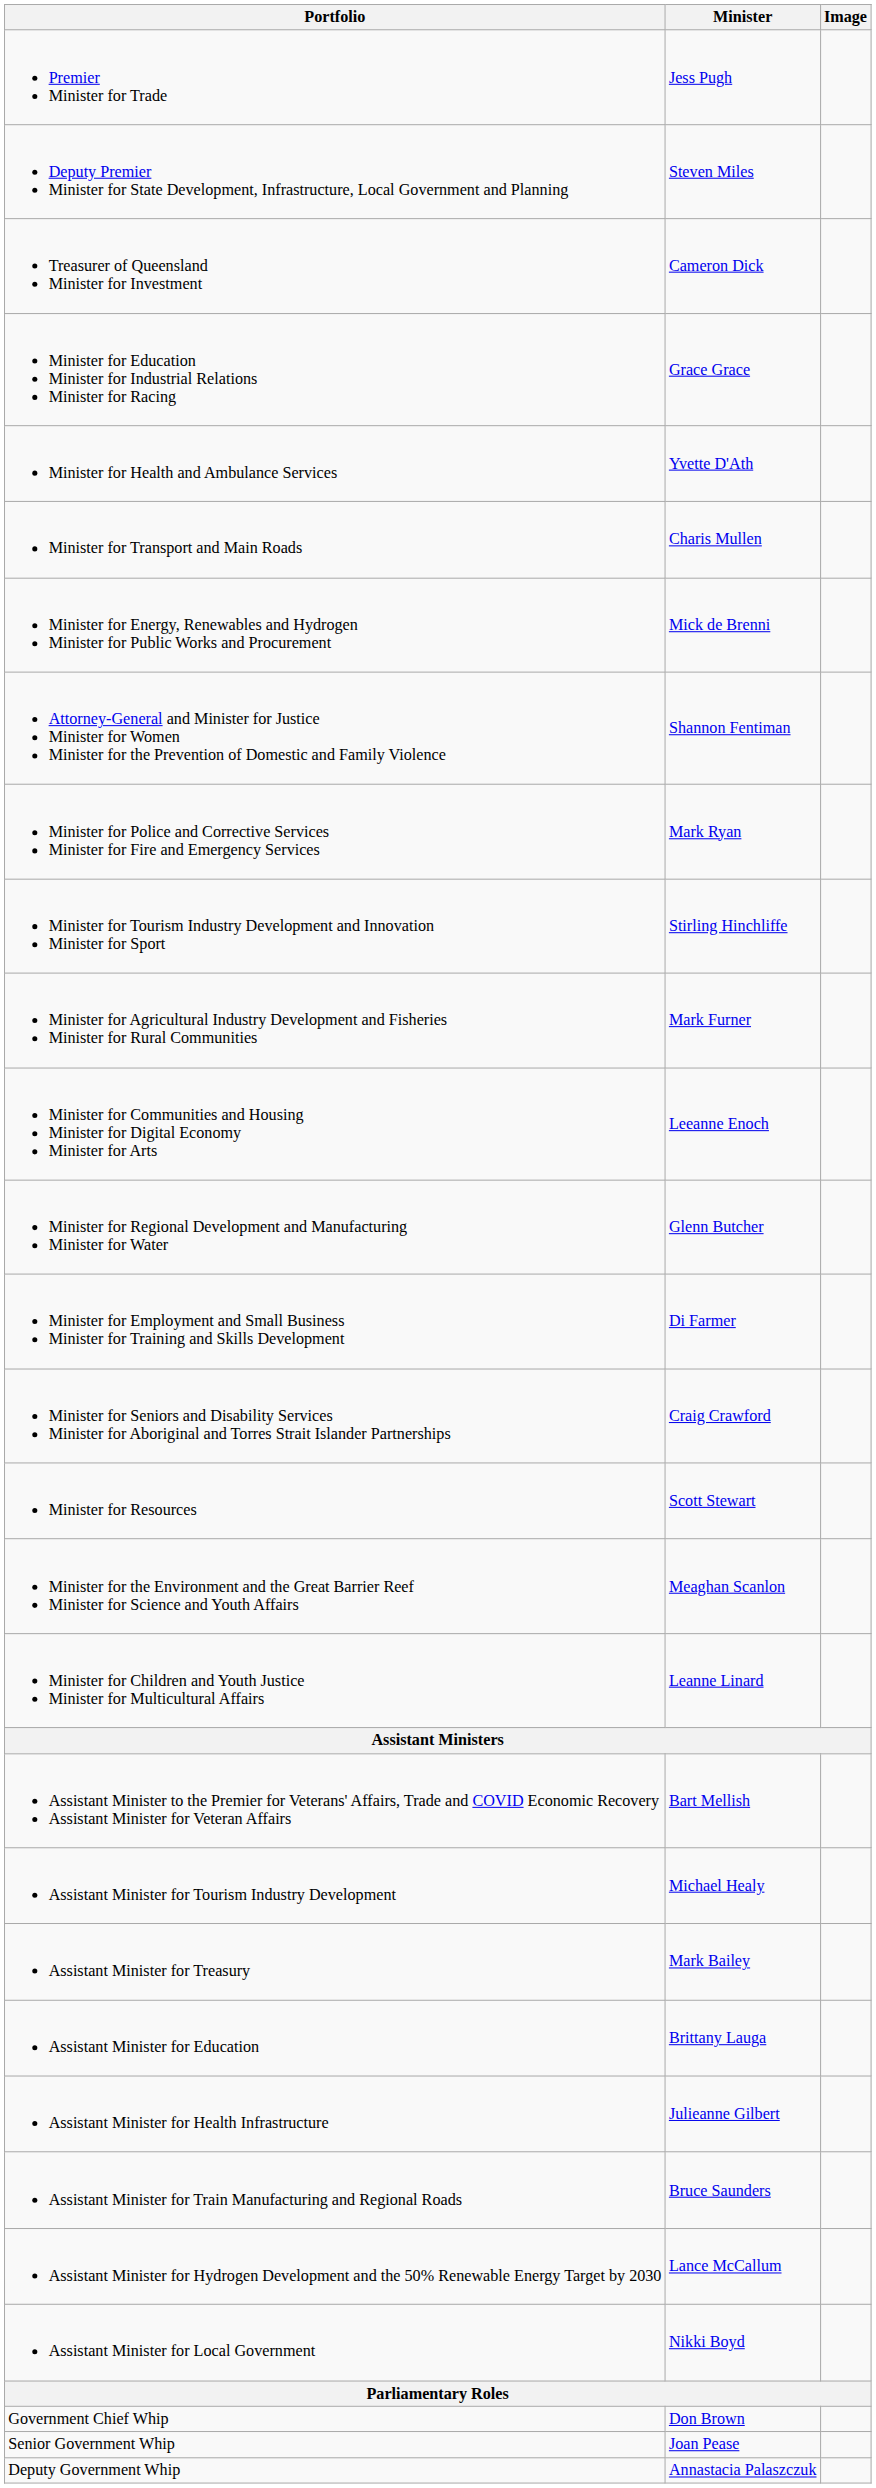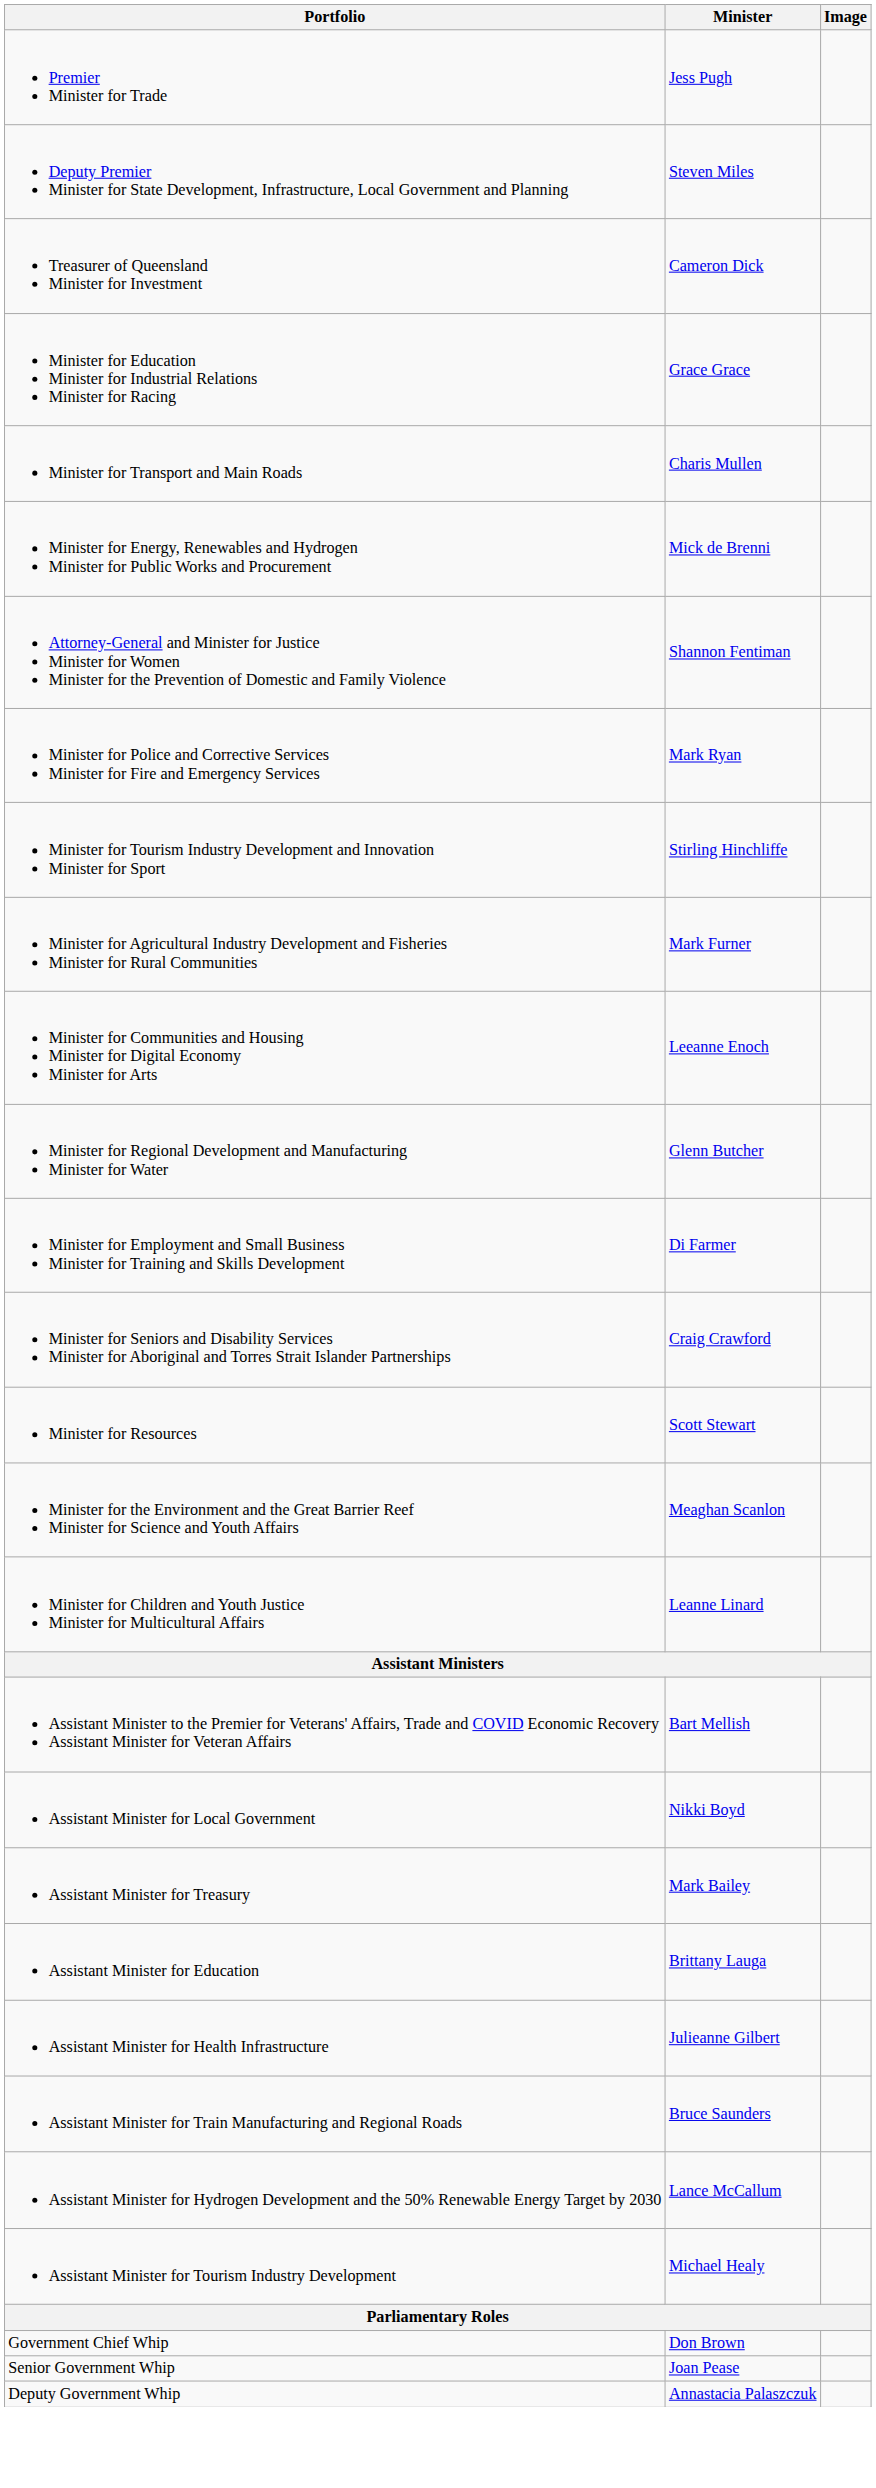 <table class="wikitable">
 <tr>
 <th>Portfolio</th>
 <th>Minister</th>
 <th>Image</th>
 </tr>
 <tr>
 <td><br><ul><li><a href='#'>Premier</a></li><li>Minister for Trade</li></ul></td>
 <td><a href='#'>Jess Pugh</a></td>
 <td></td>
 </tr>
 <tr>
 <td><br><ul><li><a href='#'>Deputy Premier</a></li><li>Minister for State Development, Infrastructure, Local Government and Planning</li></ul></td>
 <td><a href='#'>Steven Miles</a></td>
 <td></td>
 </tr>
 <tr>
 <td><br><ul><li>Treasurer of Queensland</li><li>Minister for Investment</li></ul></td>
 <td><a href='#'>Cameron Dick</a></td>
 <td></td>
 </tr>
 <tr>
 <td><br><ul><li>Minister for Education</li><li>Minister for Industrial Relations</li><li>Minister for Racing</li></ul></td>
 <td><a href='#'>Grace Grace</a></td>
-<td></td>
-</tr>
-<tr>
-<td><br><ul><li>Minister for Health and Ambulance Services</li></ul></td>
-<td><a href='#'>Yvette D'Ath</a></td>
 <td></td>
 </tr>
 <tr>
 <td><br><ul><li>Minister for Transport and Main Roads</li></ul></td>
 <td><a href='#'>Charis Mullen</a></td>
 <td></td>
 </tr>
 <tr>
 <td><br><ul><li>Minister for Energy, Renewables and Hydrogen</li><li>Minister for Public Works and Procurement</li></ul></td>
 <td><a href='#'>Mick de Brenni</a></td>
 <td></td>
 </tr>
 <tr>
 <td><br><ul><li><a href='#'>Attorney-General</a> and Minister for Justice</li><li>Minister for Women</li><li>Minister for the Prevention of Domestic and Family Violence</li></ul></td>
 <td><a href='#'>Shannon Fentiman</a></td>
 <td></td>
 </tr>
 <tr>
 <td><br><ul><li>Minister for Police and Corrective Services</li><li>Minister for Fire and Emergency Services</li></ul></td>
 <td><a href='#'>Mark Ryan</a></td>
 <td></td>
 </tr>
 <tr>
 <td><br><ul><li>Minister for Tourism Industry Development and Innovation</li><li>Minister for Sport</li></ul></td>
 <td><a href='#'>Stirling Hinchliffe</a></td>
 <td></td>
 </tr>
 <tr>
 <td><br><ul><li>Minister for Agricultural Industry Development and Fisheries</li><li>Minister for Rural Communities</li></ul></td>
 <td><a href='#'>Mark Furner</a></td>
 <td></td>
 </tr>
 <tr>
 <td><br><ul><li>Minister for Communities and Housing</li><li>Minister for Digital Economy</li><li>Minister for Arts</li></ul></td>
 <td><a href='#'>Leeanne Enoch</a></td>
 <td></td>
 </tr>
 <tr>
 <td><br><ul><li>Minister for Regional Development and Manufacturing</li><li>Minister for Water</li></ul></td>
 <td><a href='#'>Glenn Butcher</a></td>
 <td></td>
 </tr>
 <tr>
 <td><br><ul><li>Minister for Employment and Small Business</li><li>Minister for Training and Skills Development</li></ul></td>
 <td><a href='#'>Di Farmer</a></td>
 <td></td>
 </tr>
 <tr>
 <td><br><ul><li>Minister for Seniors and Disability Services</li><li>Minister for Aboriginal and Torres Strait Islander Partnerships</li></ul></td>
 <td><a href='#'>Craig Crawford</a></td>
 <td></td>
 </tr>
 <tr>
 <td><br><ul><li>Minister for Resources</li></ul></td>
 <td><a href='#'>Scott Stewart</a></td>
 <td></td>
 </tr>
 <tr>
 <td><br><ul><li>Minister for the Environment and the Great Barrier Reef</li><li>Minister for Science and Youth Affairs</li></ul></td>
 <td><a href='#'>Meaghan Scanlon</a></td>
 <td></td>
 </tr>
 <tr>
 <td><br><ul><li>Minister for Children and Youth Justice</li><li>Minister for Multicultural Affairs</li></ul></td>
 <td><a href='#'>Leanne Linard</a></td>
 <td></td>
 </tr>
 <tr>
 <th colspan=3>Assistant Ministers</th>
 </tr>
 <tr>
 <td><br><ul><li>Assistant Minister to the Premier for Veterans' Affairs, Trade and <a href='#'>COVID</a> Economic Recovery</li><li>Assistant Minister for Veteran Affairs</li></ul></td>
 <td><a href='#'>Bart Mellish</a></td>
 <td></td>
 </tr>
 <tr>
-<td><br><ul><li>Assistant Minister for Tourism Industry Development</li></ul></td>
-<td><a href='#'>Michael Healy</a></td>
+<td><br><ul><li>Assistant Minister for Local Government</li></ul></td>
+<td><a href='#'>Nikki Boyd</a></td>
 <td></td>
 </tr>
 <tr>
 <td><br><ul><li>Assistant Minister for Treasury</li></ul></td>
 <td><a href='#'>Mark Bailey</a></td>
 <td></td>
 </tr>
 <tr>
 <td><br><ul><li>Assistant Minister for Education</li></ul></td>
 <td><a href='#'>Brittany Lauga</a></td>
 <td></td>
 </tr>
 <tr>
 <td><br><ul><li>Assistant Minister for Health Infrastructure</li></ul></td>
 <td><a href='#'>Julieanne Gilbert</a></td>
 <td></td>
 </tr>
 <tr>
 <td><br><ul><li>Assistant Minister for Train Manufacturing and Regional Roads</li></ul></td>
 <td><a href='#'>Bruce Saunders</a></td>
 <td></td>
 </tr>
 <tr>
 <td><br><ul><li>Assistant Minister for Hydrogen Development and the 50% Renewable Energy Target by 2030</li></ul></td>
 <td><a href='#'>Lance McCallum</a></td>
 <td></td>
 </tr>
 <tr>
-<td><br><ul><li>Assistant Minister for Local Government</li></ul></td>
-<td><a href='#'>Nikki Boyd</a></td>
+<td><br><ul><li>Assistant Minister for Tourism Industry Development</li></ul></td>
+<td><a href='#'>Michael Healy</a></td>
 <td></td>
 </tr>
 <tr>
 <th colspan=3>Parliamentary Roles</th>
 </tr>
 <tr>
 <td>Government Chief Whip</td>
 <td><a href='#'>Don Brown</a></td>
 <td></td>
 </tr>
 <tr>
 <td>Senior Government Whip</td>
 <td><a href='#'>Joan Pease</a></td>
 <td></td>
 </tr>
 <tr>
 <td>Deputy Government Whip</td>
 <td><a href='#'>Annastacia Palaszczuk</a></td>
 <td></td>
 </tr>
 </table>
